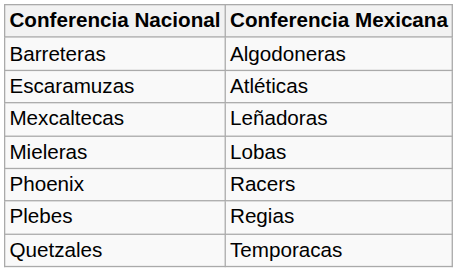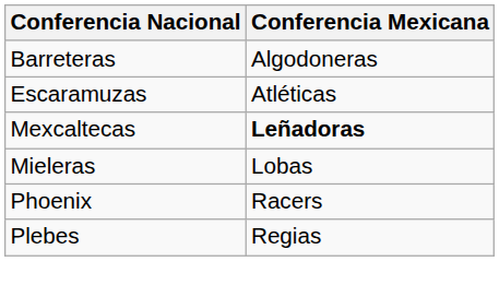 <table class="wikitable">
 <tr>
 <th>Conferencia Nacional</th>
 <th>Conferencia Mexicana</th>
 </tr>
 <tr>
 <td>Barreteras</td>
 <td>Algodoneras</td>
 </tr>
 <tr>
 <td>Escaramuzas</td>
 <td>Atléticas</td>
 </tr>
 <tr>
 <td>Mexcaltecas</td>
-<td>Leñadoras</td>
+<td><strong>Leñadoras</strong></td>
 </tr>
 <tr>
 <td>Mieleras</td>
 <td>Lobas</td>
 </tr>
 <tr>
 <td>Phoenix</td>
 <td>Racers</td>
 </tr>
 <tr>
 <td>Plebes</td>
 <td>Regias</td>
 </tr>
-<tr>
-<td>Quetzales</td>
-<td>Temporacas</td>
-</tr>
 </table>
